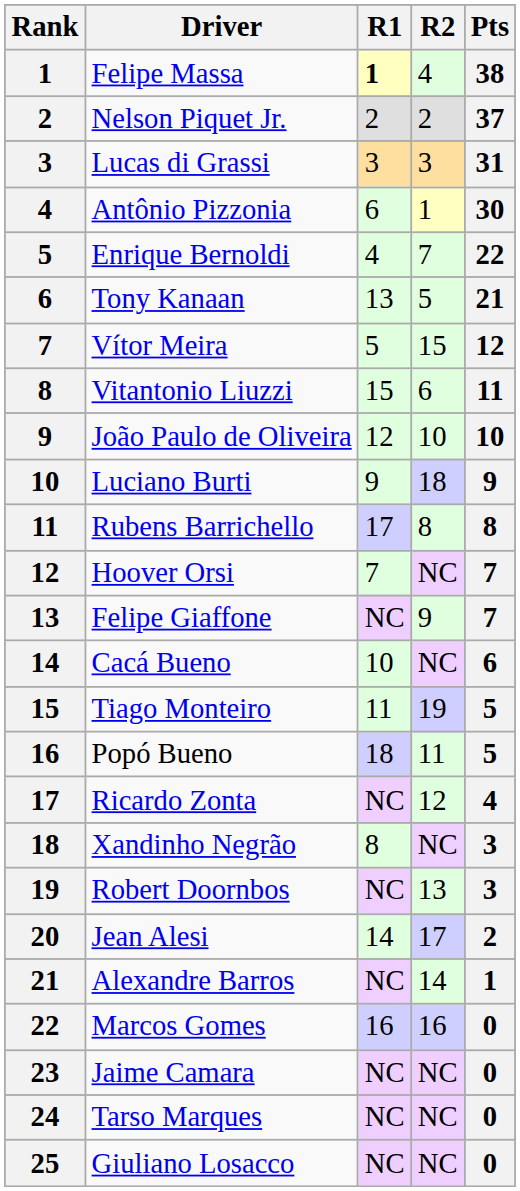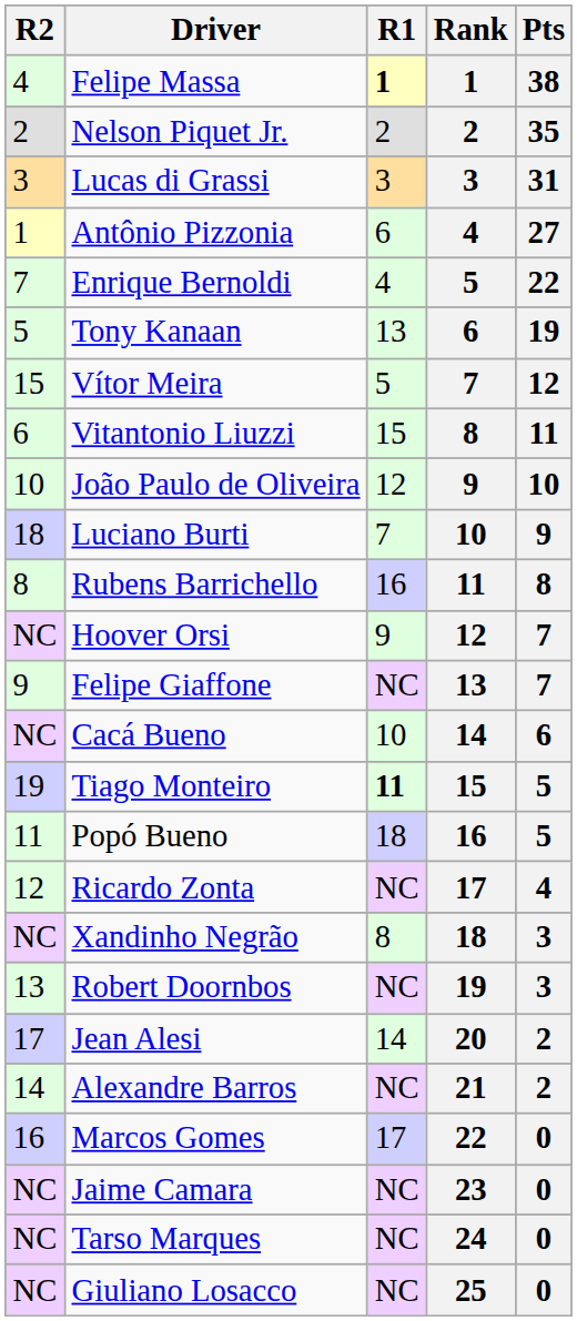 <table class="wikitable">
 <tr>
-<th>Rank</th>
+<th>R2</th>
 <th>Driver</th>
 <th>R1</th>
-<th>R2</th>
+<th>Rank</th>
 <th>Pts</th>
 </tr>
 <tr>
-<th>1</th>
+<td style="background:#dfffdf;">4</td>
 <td> <a href='#'>Felipe Massa</a></td>
 <td style="background:#ffffbf;"><strong>1</strong></td>
-<td style="background:#dfffdf;">4</td>
+<th>1</th>
 <th>38</th>
 </tr>
 <tr>
-<th>2</th>
+<td style="background:#dfdfdf;">2</td>
 <td> <a href='#'>Nelson Piquet Jr.</a></td>
 <td style="background:#dfdfdf;">2</td>
-<td style="background:#dfdfdf;">2</td>
-<th>37</th>
+<th>2</th>
+<th>35</th>
 </tr>
 <tr>
-<th>3</th>
+<td style="background:#ffdf9f;">3</td>
 <td> <a href='#'>Lucas di Grassi</a></td>
 <td style="background:#ffdf9f;">3</td>
-<td style="background:#ffdf9f;">3</td>
+<th>3</th>
 <th>31</th>
 </tr>
 <tr>
-<th>4</th>
+<td style="background:#ffffbf;">1</td>
 <td> <a href='#'>Antônio Pizzonia</a></td>
 <td style="background:#dfffdf;">6</td>
-<td style="background:#ffffbf;">1</td>
-<th>30</th>
+<th>4</th>
+<th>27</th>
 </tr>
 <tr>
-<th>5</th>
+<td style="background:#dfffdf;">7</td>
 <td> <a href='#'>Enrique Bernoldi</a></td>
 <td style="background:#dfffdf;">4</td>
-<td style="background:#dfffdf;">7</td>
+<th>5</th>
 <th>22</th>
 </tr>
 <tr>
-<th>6</th>
+<td style="background:#dfffdf;">5</td>
 <td> <a href='#'>Tony Kanaan</a></td>
 <td style="background:#dfffdf;">13</td>
-<td style="background:#dfffdf;">5</td>
-<th>21</th>
+<th>6</th>
+<th>19</th>
 </tr>
 <tr>
-<th>7</th>
+<td style="background:#dfffdf;">15</td>
 <td> <a href='#'>Vítor Meira</a></td>
 <td style="background:#dfffdf;">5</td>
-<td style="background:#dfffdf;">15</td>
+<th>7</th>
 <th>12</th>
 </tr>
 <tr>
-<th>8</th>
+<td style="background:#dfffdf;">6</td>
 <td> <a href='#'>Vitantonio Liuzzi</a></td>
 <td style="background:#dfffdf;">15</td>
-<td style="background:#dfffdf;">6</td>
+<th>8</th>
 <th>11</th>
 </tr>
 <tr>
-<th>9</th>
+<td style="background:#dfffdf;">10</td>
 <td> <a href='#'>João Paulo de Oliveira</a></td>
 <td style="background:#dfffdf;">12</td>
-<td style="background:#dfffdf;">10</td>
+<th>9</th>
 <th>10</th>
 </tr>
 <tr>
+<td style="background:#cfcfff;">18</td>
+<td> <a href='#'>Luciano Burti</a></td>
+<td style="background:#dfffdf;">7</td>
 <th>10</th>
-<td> <a href='#'>Luciano Burti</a></td>
-<td style="background:#dfffdf;">9</td>
-<td style="background:#cfcfff;">18</td>
 <th>9</th>
 </tr>
 <tr>
+<td style="background:#dfffdf;">8</td>
+<td> <a href='#'>Rubens Barrichello</a></td>
+<td style="background:#cfcfff;">16</td>
 <th>11</th>
-<td> <a href='#'>Rubens Barrichello</a></td>
-<td style="background:#cfcfff;">17</td>
-<td style="background:#dfffdf;">8</td>
 <th>8</th>
 </tr>
 <tr>
+<td style="background:#efcfff;">NC</td>
+<td> <a href='#'>Hoover Orsi</a></td>
+<td style="background:#dfffdf;">9</td>
 <th>12</th>
-<td> <a href='#'>Hoover Orsi</a></td>
-<td style="background:#dfffdf;">7</td>
-<td style="background:#efcfff;">NC</td>
 <th>7</th>
 </tr>
 <tr>
-<th>13</th>
+<td style="background:#dfffdf;">9</td>
 <td> <a href='#'>Felipe Giaffone</a></td>
 <td style="background:#efcfff;">NC</td>
-<td style="background:#dfffdf;">9</td>
+<th>13</th>
 <th>7</th>
 </tr>
 <tr>
-<th>14</th>
+<td style="background:#efcfff;">NC</td>
 <td> <a href='#'>Cacá Bueno</a></td>
 <td style="background:#dfffdf;">10</td>
-<td style="background:#efcfff;">NC</td>
+<th>14</th>
 <th>6</th>
 </tr>
 <tr>
+<td style="background:#cfcfff;">19</td>
+<td> <a href='#'>Tiago Monteiro</a></td>
+<td style="background:#dfffdf;"><strong>11</strong></td>
 <th>15</th>
-<td> <a href='#'>Tiago Monteiro</a></td>
-<td style="background:#dfffdf;">11</td>
-<td style="background:#cfcfff;">19</td>
 <th>5</th>
 </tr>
 <tr>
-<th>16</th>
+<td style="background:#dfffdf;">11</td>
 <td> Popó Bueno</td>
 <td style="background:#cfcfff;">18</td>
-<td style="background:#dfffdf;">11</td>
+<th>16</th>
 <th>5</th>
 </tr>
 <tr>
-<th>17</th>
+<td style="background:#dfffdf;">12</td>
 <td> <a href='#'>Ricardo Zonta</a></td>
 <td style="background:#efcfff;">NC</td>
-<td style="background:#dfffdf;">12</td>
+<th>17</th>
 <th>4</th>
 </tr>
 <tr>
-<th>18</th>
+<td style="background:#efcfff;">NC</td>
 <td> <a href='#'>Xandinho Negrão</a></td>
 <td style="background:#dfffdf;">8</td>
-<td style="background:#efcfff;">NC</td>
+<th>18</th>
 <th>3</th>
 </tr>
 <tr>
-<th>19</th>
+<td style="background:#dfffdf;">13</td>
 <td> <a href='#'>Robert Doornbos</a></td>
 <td style="background:#efcfff;">NC</td>
-<td style="background:#dfffdf;">13</td>
+<th>19</th>
 <th>3</th>
 </tr>
 <tr>
-<th>20</th>
+<td style="background:#cfcfff;">17</td>
 <td> <a href='#'>Jean Alesi</a></td>
 <td style="background:#dfffdf;">14</td>
-<td style="background:#cfcfff;">17</td>
+<th>20</th>
 <th>2</th>
 </tr>
 <tr>
-<th>21</th>
+<td style="background:#dfffdf;">14</td>
 <td> <a href='#'>Alexandre Barros</a></td>
 <td style="background:#efcfff;">NC</td>
-<td style="background:#dfffdf;">14</td>
-<th>1</th>
+<th>21</th>
+<th>2</th>
 </tr>
 <tr>
+<td style="background:#cfcfff;">16</td>
+<td> <a href='#'>Marcos Gomes</a></td>
+<td style="background:#cfcfff;">17</td>
 <th>22</th>
-<td> <a href='#'>Marcos Gomes</a></td>
-<td style="background:#cfcfff;">16</td>
-<td style="background:#cfcfff;">16</td>
 <th>0</th>
 </tr>
 <tr>
-<th>23</th>
+<td style="background:#efcfff;">NC</td>
 <td> <a href='#'>Jaime Camara</a></td>
 <td style="background:#efcfff;">NC</td>
-<td style="background:#efcfff;">NC</td>
+<th>23</th>
 <th>0</th>
 </tr>
 <tr>
-<th>24</th>
+<td style="background:#efcfff;">NC</td>
 <td> <a href='#'>Tarso Marques</a></td>
 <td style="background:#efcfff;">NC</td>
-<td style="background:#efcfff;">NC</td>
+<th>24</th>
 <th>0</th>
 </tr>
 <tr>
-<th>25</th>
+<td style="background:#efcfff;">NC</td>
 <td> <a href='#'>Giuliano Losacco</a></td>
 <td style="background:#efcfff;">NC</td>
-<td style="background:#efcfff;">NC</td>
+<th>25</th>
 <th>0</th>
 </tr>
 </table>
